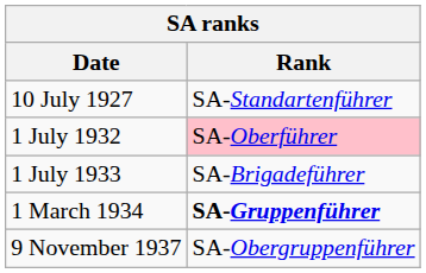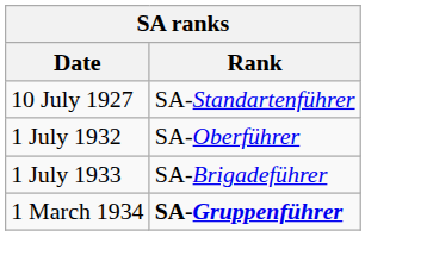 <table class="wikitable float-right">
 <tr>
 <th colspan="2">SA ranks</th>
 </tr>
 <tr>
 <th>Date</th>
 <th>Rank</th>
 </tr>
 <tr>
 <td>10 July 1927</td>
 <td>SA-<em><a href='#'>Standartenführer</a></em></td>
 </tr>
 <tr>
 <td>1 July 1932</td>
-<td style="background: pink;">SA-<em><a href='#'>Oberführer</a></em></td>
+<td>SA-<em><a href='#'>Oberführer</a></em></td>
 </tr>
 <tr>
 <td>1 July 1933</td>
 <td>SA-<em><a href='#'>Brigadeführer</a></em></td>
 </tr>
 <tr>
 <td>1 March 1934</td>
 <td><strong>SA-<em><a href='#'>Gruppenführer</a></em></strong></td>
 </tr>
-<tr>
-<td>9 November 1937</td>
-<td>SA-<em><a href='#'>Obergruppenführer</a></em></td>
-</tr>
 </table>
